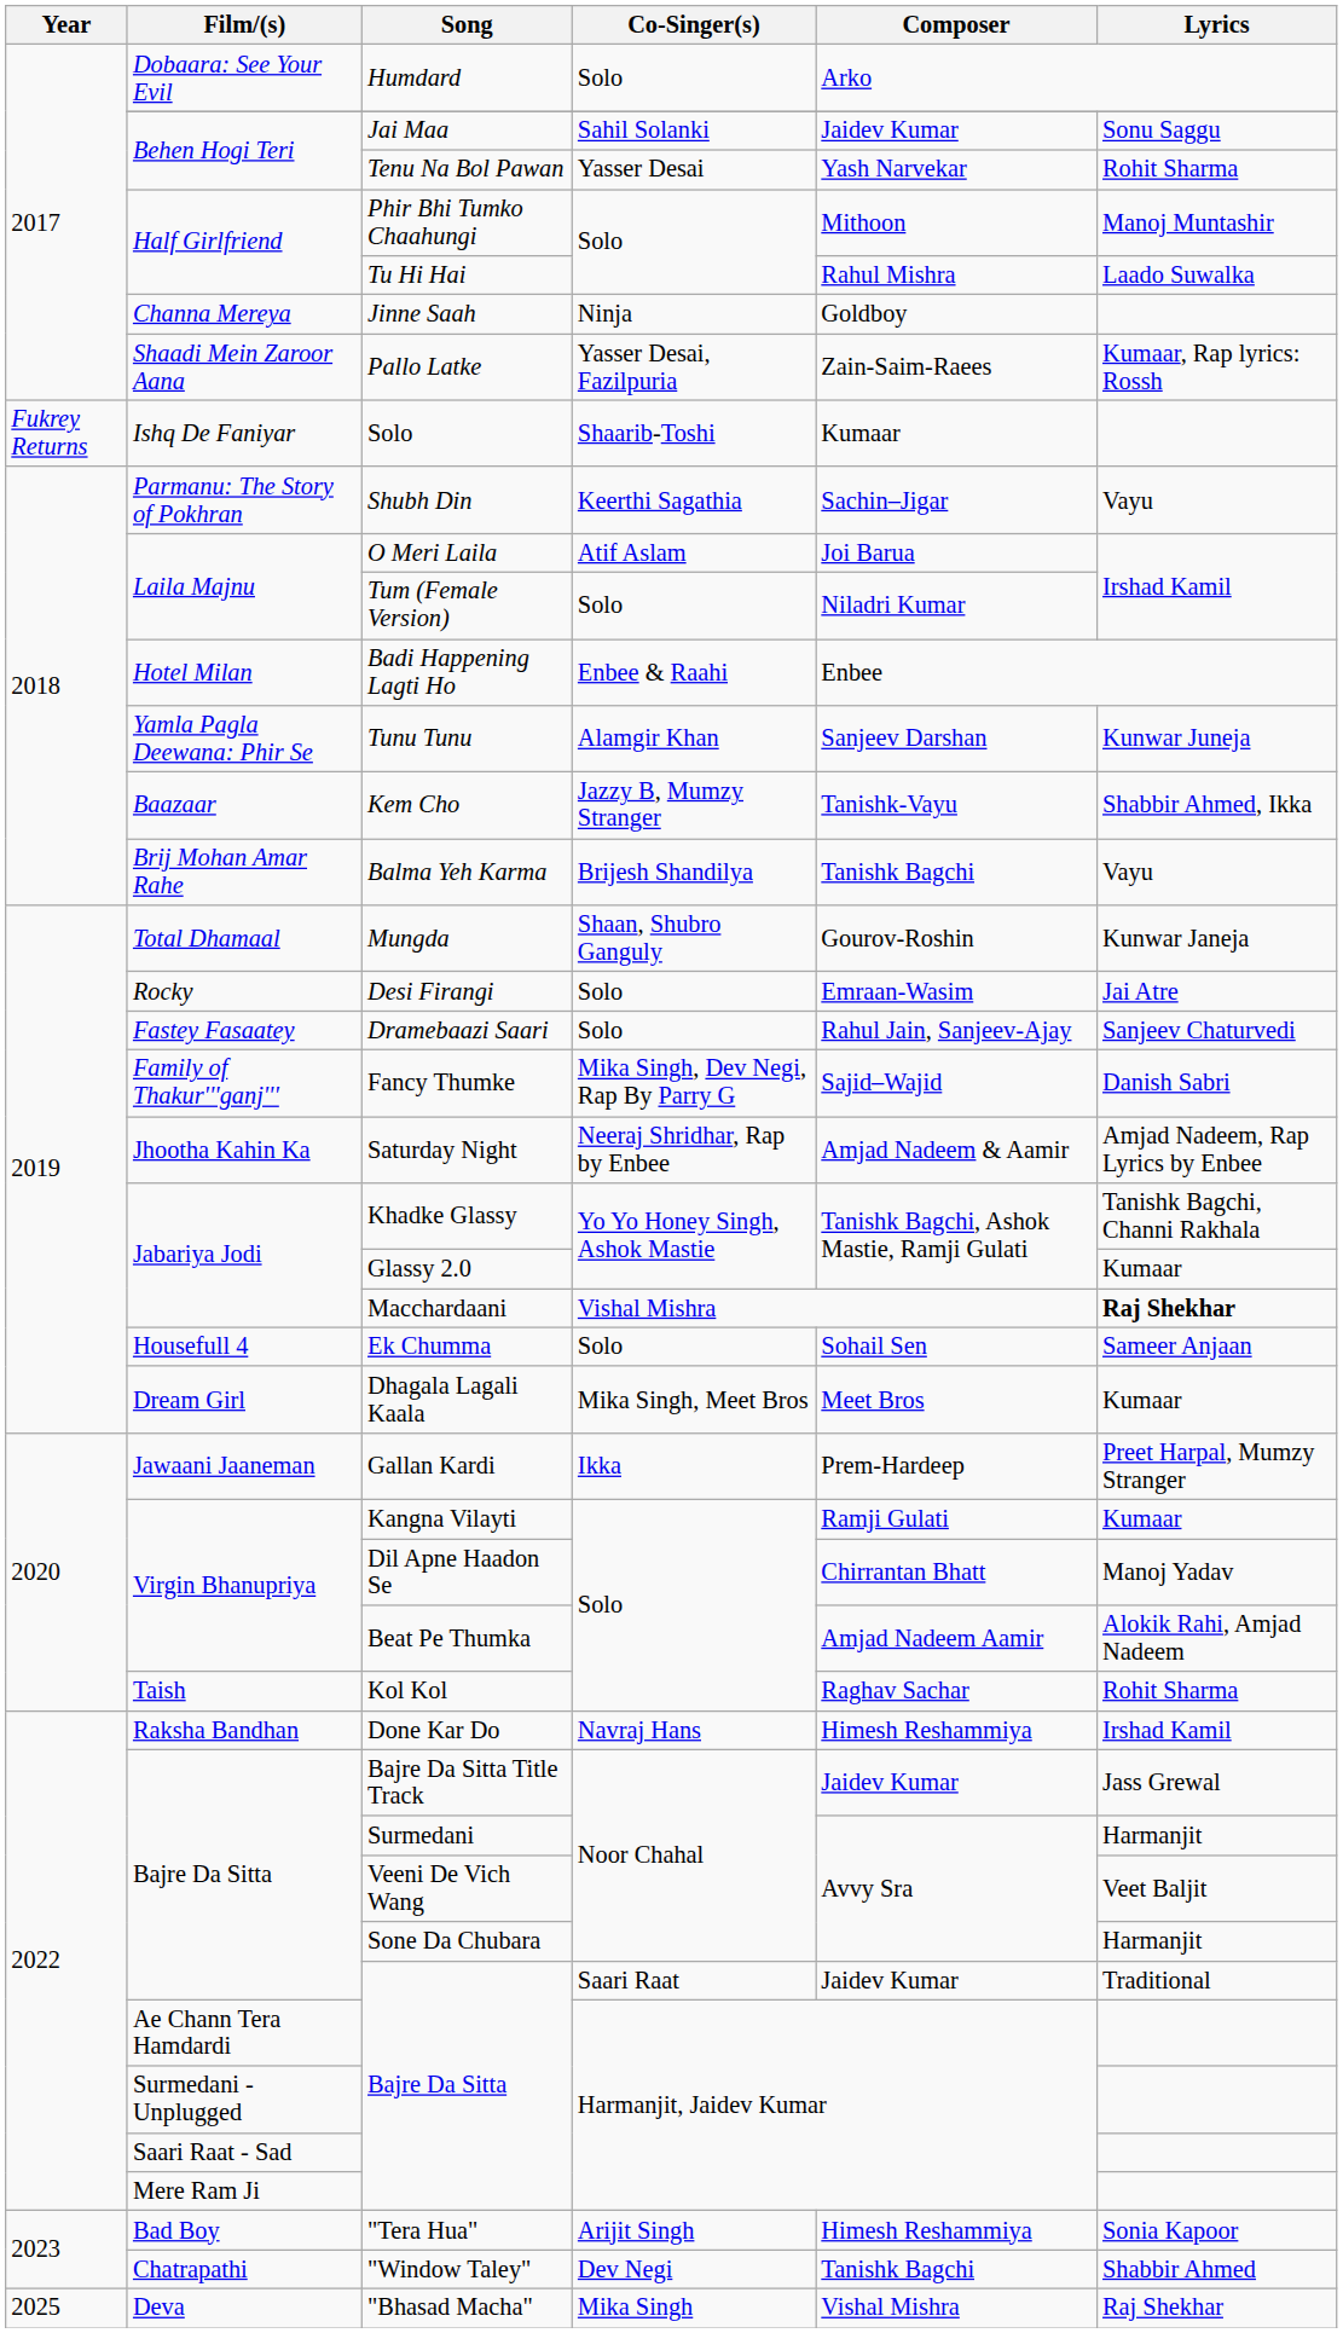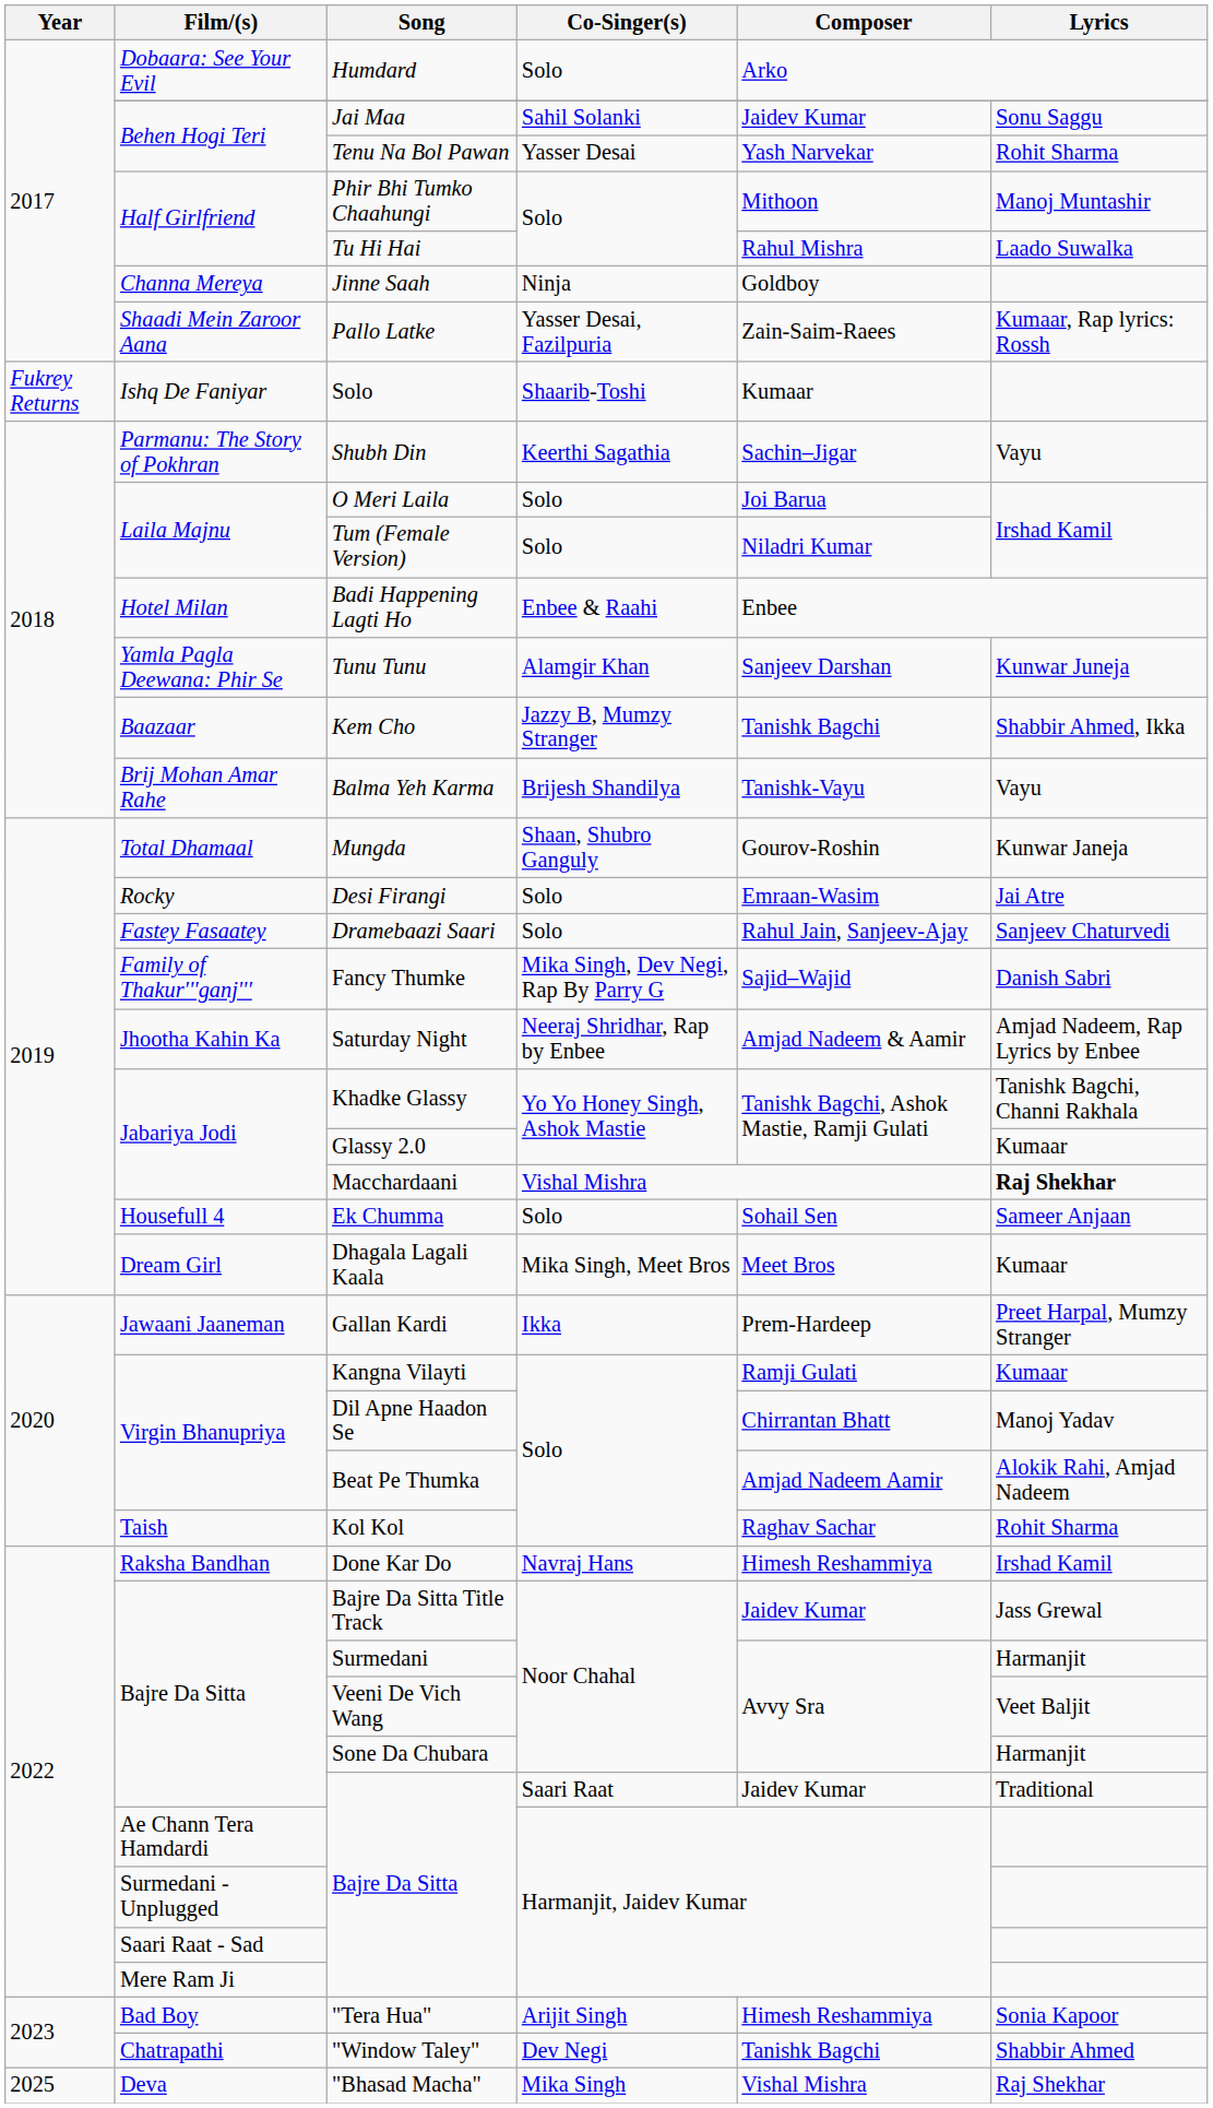 <table class="wikitable sortable">
 <tr>
 <th>Year</th>
 <th>Film/(s)</th>
 <th>Song</th>
 <th>Co-Singer(s)</th>
 <th>Composer</th>
 <th>Lyrics</th>
 </tr>
 <tr>
 <td rowspan="8">2017</td>
 <td><em><a href='#'>Dobaara: See Your Evil</a></em></td>
 <td><em>Humdard</em></td>
 <td>Solo</td>
 <td colspan="2"><a href='#'>Arko</a></td>
 </tr>
 <tr>
 </tr>
 <tr>
 <td rowspan="2"><em><a href='#'>Behen Hogi Teri</a></em></td>
 <td><em>Jai Maa</em></td>
 <td><a href='#'>Sahil Solanki</a></td>
 <td><a href='#'>Jaidev Kumar</a></td>
 <td><a href='#'>Sonu Saggu</a></td>
 </tr>
 <tr>
 <td><em>Tenu Na Bol Pawan</em></td>
 <td>Yasser Desai</td>
 <td><a href='#'>Yash Narvekar</a></td>
 <td><a href='#'>Rohit Sharma</a></td>
 </tr>
 <tr>
 <td rowspan="2"><a href='#'><em>Half Girlfriend</em></a></td>
 <td><em>Phir Bhi Tumko Chaahungi </em></td>
 <td rowspan="2">Solo</td>
 <td><a href='#'>Mithoon</a></td>
 <td><a href='#'>Manoj Muntashir</a></td>
 </tr>
 <tr>
 <td><em>Tu Hi Hai</em></td>
 <td><a href='#'>Rahul Mishra</a></td>
 <td><a href='#'>Laado Suwalka</a></td>
 </tr>
 <tr>
 <td><a href='#'><em>Channa Mereya</em></a></td>
 <td><em>Jinne Saah</em></td>
 <td>Ninja</td>
 <td>Goldboy</td>
 <td></td>
 </tr>
 <tr>
 <td><em><a href='#'>Shaadi Mein Zaroor Aana</a></em></td>
 <td><em>Pallo Latke</em></td>
 <td>Yasser Desai, <a href='#'>Fazilpuria</a></td>
 <td>Zain-Saim-Raees</td>
 <td><a href='#'>Kumaar</a>, Rap lyrics: <a href='#'>Rossh</a></td>
 </tr>
 <tr>
 <td><em><a href='#'>Fukrey Returns</a></em></td>
 <td><em>Ishq De Faniyar</em></td>
 <td>Solo</td>
 <td><a href='#'>Shaarib</a>-<a href='#'>Toshi</a></td>
 <td>Kumaar</td>
 </tr>
 <tr>
 <td rowspan="7">2018</td>
 <td><em><a href='#'>Parmanu: The Story of Pokhran</a></em></td>
 <td><em>Shubh Din</em></td>
 <td><a href='#'>Keerthi Sagathia</a></td>
 <td><a href='#'>Sachin–Jigar</a></td>
 <td>Vayu</td>
 </tr>
 <tr>
 <td rowspan="2"><em><a href='#'>Laila Majnu</a></em></td>
 <td><em>O Meri Laila</em></td>
-<td><a href='#'>Atif Aslam</a></td>
+<td>Solo</td>
 <td><a href='#'>Joi Barua</a></td>
 <td rowspan="2"><a href='#'>Irshad Kamil</a></td>
 </tr>
 <tr>
 <td><em>Tum (Female Version)</em></td>
 <td>Solo</td>
 <td><a href='#'>Niladri Kumar</a></td>
 </tr>
 <tr>
 <td><em><a href='#'>Hotel Milan</a></em></td>
 <td><em>Badi Happening Lagti Ho</em></td>
 <td><a href='#'>Enbee</a> & <a href='#'>Raahi</a></td>
 <td colspan="2">Enbee</td>
 </tr>
 <tr>
 <td><em><a href='#'>Yamla Pagla Deewana: Phir Se</a></em></td>
 <td><em>Tunu Tunu</em></td>
 <td><a href='#'>Alamgir Khan</a></td>
 <td><a href='#'>Sanjeev Darshan</a></td>
 <td><a href='#'>Kunwar Juneja</a></td>
 </tr>
 <tr>
 <td><em><a href='#'>Baazaar</a></em></td>
 <td><em>Kem Cho</em></td>
 <td><a href='#'>Jazzy B</a>, <a href='#'>Mumzy Stranger</a></td>
-<td><a href='#'>Tanishk-Vayu</a></td>
+<td><a href='#'>Tanishk Bagchi</a></td>
 <td><a href='#'>Shabbir Ahmed</a>, Ikka</td>
 </tr>
 <tr>
 <td><em><a href='#'>Brij Mohan Amar Rahe</a></em></td>
 <td><em>Balma Yeh Karma</em></td>
 <td><a href='#'>Brijesh Shandilya</a></td>
-<td><a href='#'>Tanishk Bagchi</a></td>
+<td><a href='#'>Tanishk-Vayu</a></td>
 <td>Vayu</td>
 </tr>
 <tr>
 <td rowspan="10">2019</td>
 <td><em><a href='#'>Total Dhamaal</a></em></td>
 <td><em>Mungda</em></td>
 <td><a href='#'>Shaan</a>, <a href='#'>Shubro Ganguly</a></td>
 <td>Gourov-Roshin</td>
 <td>Kunwar Janeja</td>
 </tr>
 <tr>
 <td><em>Rocky</em></td>
 <td><em>Desi Firangi</em></td>
 <td>Solo</td>
 <td><a href='#'>Emraan-Wasim</a></td>
 <td><a href='#'>Jai Atre</a></td>
 </tr>
 <tr>
 <td><em><a href='#'>Fastey Fasaatey</a></em></td>
 <td><em>Dramebaazi Saari</em></td>
 <td>Solo</td>
 <td><a href='#'>Rahul Jain</a>, <a href='#'>Sanjeev-Ajay</a></td>
 <td><a href='#'>Sanjeev Chaturvedi</a></td>
 </tr>
 <tr>
 <td><em><a href='#'>Family of Thakur'''ganj'''</a></td>
 <td></em>Fancy Thumke<em></td>
 <td><a href='#'>Mika Singh</a>, <a href='#'>Dev Negi</a>, Rap By <a href='#'>Parry G</a></td>
 <td><a href='#'>Sajid–Wajid</a></td>
 <td><a href='#'>Danish Sabri</a></td>
 </tr>
 <tr>
 <td></em><a href='#'>Jhootha Kahin Ka</a><em></td>
 <td></em>Saturday Night<em></td>
 <td><a href='#'>Neeraj Shridhar</a>, Rap by Enbee</td>
 <td><a href='#'>Amjad Nadeem</a> & Aamir</td>
 <td>Amjad Nadeem, Rap Lyrics by Enbee</td>
 </tr>
 <tr>
 <td rowspan="3"></em><a href='#'>Jabariya Jodi</a><em></td>
 <td></em>Khadke Glassy<em></td>
 <td rowspan="2"><a href='#'>Yo Yo Honey Singh</a>, <a href='#'>Ashok Mastie</a></td>
 <td rowspan=2><a href='#'>Tanishk Bagchi</a>, Ashok Mastie, Ramji Gulati</td>
 <td>Tanishk Bagchi, Channi Rakhala</td>
 </tr>
 <tr>
 <td>Glassy 2.0</td>
 <td>Kumaar</td>
 </tr>
 <tr>
 <td></em>Macchardaani<em></td>
 <td colspan=2><a href='#'>Vishal Mishra</a></td>
 <td><strong>Raj Shekhar</strong></td>
 </tr>
 <tr>
 <td></em><a href='#'>Housefull 4</a><em></td>
 <td></em><a href='#'>Ek Chumma</a><em></td>
 <td>Solo</td>
 <td><a href='#'>Sohail Sen</a></td>
 <td><a href='#'>Sameer Anjaan</a></td>
 </tr>
 <tr>
 <td></em><a href='#'>Dream Girl</a><em></td>
 <td></em>Dhagala Lagali Kaala<em></td>
 <td>Mika Singh, Meet Bros</td>
 <td><a href='#'>Meet Bros</a></td>
 <td>Kumaar</td>
 </tr>
 <tr>
 <td rowspan="5">2020</td>
 <td></em><a href='#'>Jawaani Jaaneman</a><em></td>
 <td></em>Gallan Kardi<em></td>
 <td><a href='#'>Ikka</a></td>
 <td>Prem-Hardeep</td>
 <td><a href='#'>Preet Harpal</a>, Mumzy Stranger</td>
 </tr>
 <tr>
 <td rowspan="3"></em><a href='#'>Virgin Bhanupriya</a><em></td>
 <td></em>Kangna Vilayti<em></td>
 <td rowspan="4">Solo</td>
 <td><a href='#'>Ramji Gulati</a></td>
 <td><a href='#'>Kumaar</a></td>
 </tr>
 <tr>
 <td></em>Dil Apne Haadon Se<em></td>
 <td><a href='#'>Chirrantan Bhatt</a></td>
 <td>Manoj Yadav</td>
 </tr>
 <tr>
 <td></em>Beat Pe Thumka<em></td>
 <td><a href='#'>Amjad Nadeem Aamir</a></td>
 <td><a href='#'>Alokik Rahi</a>, Amjad Nadeem</td>
 </tr>
 <tr>
 <td></em><a href='#'>Taish</a><em></td>
 <td></em>Kol Kol<em></td>
 <td><a href='#'>Raghav Sachar</a></td>
 <td><a href='#'>Rohit Sharma</a></td>
 </tr>
 <tr>
 <td rowspan="10">2022</td>
 <td></em><a href='#'>Raksha Bandhan</a><em></td>
 <td></em>Done Kar Do<em></td>
 <td><a href='#'>Navraj Hans</a></td>
 <td><a href='#'>Himesh Reshammiya</a></td>
 <td><a href='#'>Irshad Kamil</a></td>
 </tr>
 <tr>
 <td rowspan="5"></em>Bajre Da Sitta<em></td>
 <td></em>Bajre Da Sitta Title Track<em></td>
 <td rowspan="4">Noor Chahal</td>
 <td><a href='#'>Jaidev Kumar</a></td>
 <td>Jass Grewal</td>
 </tr>
 <tr>
 <td></em>Surmedani<em></td>
 <td rowspan="3">Avvy Sra</td>
 <td>Harmanjit</td>
 </tr>
 <tr>
 <td></em>Veeni De Vich Wang<em></td>
 <td>Veet Baljit</td>
 </tr>
 <tr>
 <td></em>Sone Da Chubara<em></td>
 <td>Harmanjit</td>
 </tr>
 <tr>
 <td rowspan=5><a href='#'>Bajre Da Sitta</a></td>
 <td></em>Saari Raat<em></td>
 <td>Jaidev Kumar</td>
 <td>Traditional</td>
 </tr>
 <tr>
 <td></em>Ae Chann Tera Hamdardi<em></td>
 <td rowspan=4 colspan=2>Harmanjit, Jaidev Kumar</td>
 <td></td>
 </tr>
 <tr>
 <td></em>Surmedani - Unplugged<em></td>
 <td></td>
 </tr>
 <tr>
 <td></em>Saari Raat - Sad<em></td>
 <td></td>
 </tr>
 <tr>
 <td></em>Mere Ram Ji<em></td>
 <td></td>
 </tr>
 <tr>
 <td rowspan=2>2023</td>
 <td></em><a href='#'>Bad Boy</a><em></td>
 <td>"Tera Hua"</td>
 <td><a href='#'>Arijit Singh</a></td>
 <td><a href='#'>Himesh Reshammiya</a></td>
 <td><a href='#'>Sonia Kapoor</a></td>
 </tr>
 <tr>
 <td></em><a href='#'>Chatrapathi</a><em></td>
 <td>"Window Taley"</td>
 <td><a href='#'>Dev Negi</a></td>
 <td><a href='#'>Tanishk Bagchi</a></td>
 <td><a href='#'>Shabbir Ahmed</a></td>
 </tr>
 <tr>
 <td>2025</td>
 <td></em><a href='#'>Deva</a><em></td>
 <td>"Bhasad Macha"</td>
 <td><a href='#'>Mika Singh</a></td>
 <td><a href='#'>Vishal Mishra</a></td>
 <td><a href='#'>Raj Shekhar</a></td>
 </tr>
 </table>
